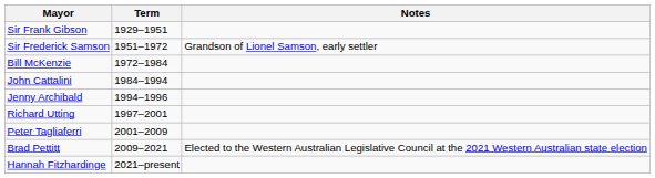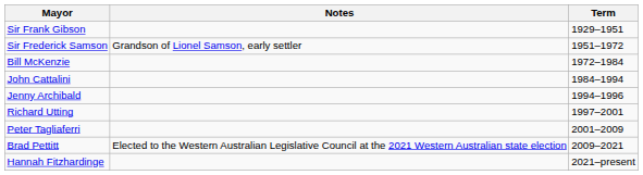 <table class="wikitable">
 <tr>
 <th>Mayor</th>
+<th>Notes</th>
 <th>Term</th>
-<th>Notes</th>
 </tr>
 <tr>
 <td><a href='#'>Sir Frank Gibson</a></td>
+<td></td>
 <td>1929–1951</td>
-<td></td>
 </tr>
 <tr>
 <td><a href='#'>Sir Frederick Samson</a></td>
+<td>Grandson of <a href='#'>Lionel Samson</a>, early settler</td>
 <td>1951–1972</td>
-<td>Grandson of <a href='#'>Lionel Samson</a>, early settler</td>
 </tr>
 <tr>
 <td><a href='#'>Bill McKenzie</a></td>
+<td></td>
 <td>1972–1984</td>
-<td></td>
 </tr>
 <tr>
 <td><a href='#'>John Cattalini</a></td>
+<td></td>
 <td>1984–1994</td>
-<td></td>
 </tr>
 <tr>
 <td><a href='#'>Jenny Archibald</a></td>
+<td></td>
 <td>1994–1996</td>
-<td></td>
 </tr>
 <tr>
 <td><a href='#'>Richard Utting</a></td>
+<td></td>
 <td>1997–2001</td>
-<td></td>
 </tr>
 <tr>
 <td><a href='#'>Peter Tagliaferri</a></td>
+<td></td>
 <td>2001–2009</td>
-<td></td>
 </tr>
 <tr>
 <td><a href='#'>Brad Pettitt</a></td>
+<td>Elected to the Western Australian Legislative Council at the <a href='#'>2021 Western Australian state election</a></td>
 <td>2009–2021</td>
-<td>Elected to the Western Australian Legislative Council at the <a href='#'>2021 Western Australian state election</a></td>
 </tr>
 <tr>
 <td><a href='#'>Hannah Fitzhardinge</a></td>
+<td></td>
 <td>2021–present</td>
-<td></td>
 </tr>
 </table>
